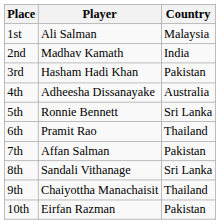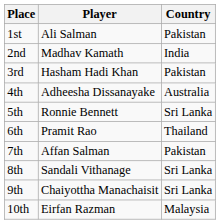 <table class="wikitable">
 <tr>
 <th>Place</th>
 <th>Player</th>
 <th>Country</th>
 </tr>
 <tr>
 <td>1st</td>
 <td>Ali Salman</td>
-<td>Malaysia</td>
+<td>Pakistan</td>
 </tr>
 <tr>
 <td>2nd</td>
 <td>Madhav Kamath</td>
 <td>India</td>
 </tr>
 <tr>
 <td>3rd</td>
 <td>Hasham Hadi Khan</td>
 <td>Pakistan</td>
 </tr>
 <tr>
 <td>4th</td>
 <td>Adheesha Dissanayake</td>
 <td>Australia</td>
 </tr>
 <tr>
 <td>5th</td>
 <td>Ronnie Bennett</td>
 <td>Sri Lanka</td>
 </tr>
 <tr>
 <td>6th</td>
 <td>Pramit Rao</td>
 <td>Thailand</td>
 </tr>
 <tr>
 <td>7th</td>
 <td>Affan Salman</td>
 <td>Pakistan</td>
 </tr>
 <tr>
 <td>8th</td>
 <td>Sandali Vithanage</td>
 <td>Sri Lanka</td>
 </tr>
 <tr>
 <td>9th</td>
 <td>Chaiyottha Manachaisit</td>
-<td>Thailand</td>
+<td>Sri Lanka</td>
 </tr>
 <tr>
 <td>10th</td>
 <td>Eirfan Razman</td>
-<td>Pakistan</td>
+<td>Malaysia</td>
 </tr>
 </table>
